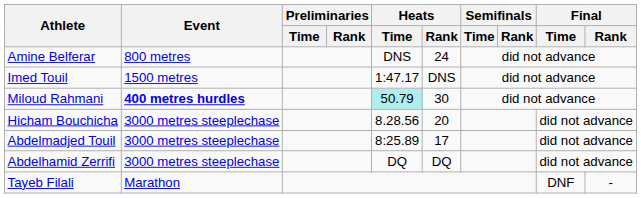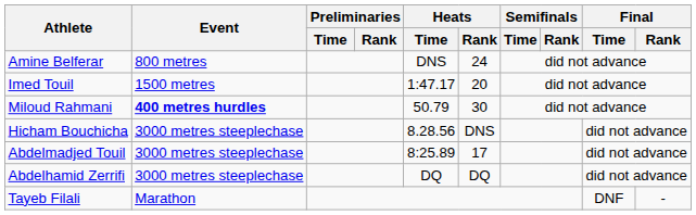 <table class=wikitable style="font-size:90%;">
 <tr>
 <th rowspan="2">Athlete</th>
 <th rowspan="2">Event</th>
 <th colspan="2">Preliminaries</th>
 <th colspan="2">Heats</th>
 <th colspan="2">Semifinals</th>
 <th colspan="2">Final</th>
 </tr>
 <tr>
 <th>Time</th>
 <th>Rank</th>
 <th>Time</th>
 <th>Rank</th>
 <th>Time</th>
 <th>Rank</th>
 <th>Time</th>
 <th>Rank</th>
 </tr>
 <tr>
 <td><a href='#'>Amine Belferar</a></td>
 <td><a href='#'>800 metres</a></td>
 <td colspan= 2></td>
 <td align=center>DNS</td>
 <td align=center>24</td>
 <td align=center colspan=4>did not advance</td>
 </tr>
 <tr>
 <td><a href='#'>Imed Touil</a></td>
 <td><a href='#'>1500 metres</a></td>
 <td colspan= 2></td>
 <td align=center>1:47.17</td>
-<td align=center>DNS</td>
+<td align=center>20</td>
 <td align=center colspan=4>did not advance</td>
 </tr>
 <tr>
 <td><a href='#'>Miloud Rahmani</a></td>
 <td><strong><a href='#'>400 metres hurdles</a></strong></td>
 <td colspan= 2></td>
-<td align=center style="background: paleturquoise;">50.79</td>
+<td align=center>50.79</td>
 <td align=center>30</td>
 <td align=center colspan=4>did not advance</td>
 </tr>
 <tr>
 <td><a href='#'>Hicham Bouchicha</a></td>
 <td><a href='#'>3000 metres steeplechase</a></td>
 <td colspan= 2></td>
 <td align=center>8.28.56</td>
-<td align=center>20</td>
+<td align=center>DNS</td>
 <td colspan= 2></td>
 <td align=center colspan=2>did not advance</td>
 </tr>
 <tr>
 <td><a href='#'>Abdelmadjed Touil</a></td>
 <td><a href='#'>3000 metres steeplechase</a></td>
 <td colspan= 2></td>
 <td align=center>8:25.89</td>
 <td align=center>17</td>
 <td colspan= 2></td>
 <td align=center colspan=2>did not advance</td>
 </tr>
 <tr>
 <td><a href='#'>Abdelhamid Zerrifi</a></td>
 <td><a href='#'>3000 metres steeplechase</a></td>
 <td colspan= 2></td>
 <td align=center>DQ</td>
 <td align=center>DQ</td>
 <td colspan= 2></td>
 <td align=center colspan=2>did not advance</td>
 </tr>
 <tr>
 <td><a href='#'>Tayeb Filali</a></td>
 <td><a href='#'>Marathon</a></td>
 <td colspan= 6></td>
 <td align=center>DNF</td>
 <td align=center>-</td>
 </tr>
 </table>
